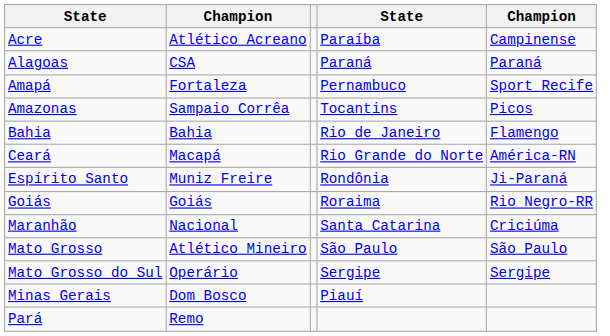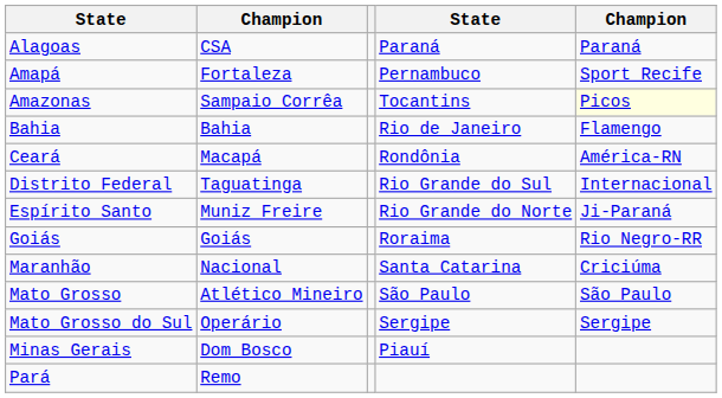 <table class="wikitable">
 <tr>
 <th>State</th>
 <th>Champion</th>
 <th></th>
 <th>State</th>
 <th>Champion</th>
-</tr>
-<tr>
-<td><a href='#'>Acre</a></td>
-<td><a href='#'>Atlético Acreano</a></td>
-<td></td>
-<td><a href='#'>Paraíba</a></td>
-<td><a href='#'>Campinense</a></td>
 </tr>
 <tr>
 <td><a href='#'>Alagoas</a></td>
 <td><a href='#'>CSA</a></td>
 <td></td>
 <td><a href='#'>Paraná</a></td>
 <td><a href='#'>Paraná</a></td>
 </tr>
 <tr>
 <td><a href='#'>Amapá</a></td>
 <td><a href='#'>Fortaleza</a></td>
 <td></td>
 <td><a href='#'>Pernambuco</a></td>
 <td><a href='#'>Sport Recife</a></td>
 </tr>
 <tr>
 <td><a href='#'>Amazonas</a></td>
 <td><a href='#'>Sampaio Corrêa</a></td>
 <td></td>
 <td><a href='#'>Tocantins</a></td>
-<td><a href='#'>Picos</a></td>
+<td style="background: lightyellow;"><a href='#'>Picos</a></td>
 </tr>
 <tr>
 <td><a href='#'>Bahia</a></td>
 <td><a href='#'>Bahia</a></td>
 <td></td>
 <td><a href='#'>Rio de Janeiro</a></td>
 <td><a href='#'>Flamengo</a></td>
 </tr>
 <tr>
 <td><a href='#'>Ceará</a></td>
 <td><a href='#'>Macapá</a></td>
 <td></td>
-<td><a href='#'>Rio Grande do Norte</a></td>
+<td><a href='#'>Rondônia</a></td>
 <td><a href='#'>América-RN</a></td>
+</tr>
+<tr>
+<td><a href='#'>Distrito Federal</a></td>
+<td><a href='#'>Taguatinga</a></td>
+<td></td>
+<td><a href='#'>Rio Grande do Sul</a></td>
+<td><a href='#'>Internacional</a></td>
 </tr>
 <tr>
 <td><a href='#'>Espírito Santo</a></td>
 <td><a href='#'>Muniz Freire</a></td>
 <td></td>
-<td><a href='#'>Rondônia</a></td>
+<td><a href='#'>Rio Grande do Norte</a></td>
 <td><a href='#'>Ji-Paraná</a></td>
 </tr>
 <tr>
 <td><a href='#'>Goiás</a></td>
 <td><a href='#'>Goiás</a></td>
 <td></td>
 <td><a href='#'>Roraima</a></td>
 <td><a href='#'>Rio Negro-RR</a></td>
 </tr>
 <tr>
 <td><a href='#'>Maranhão</a></td>
 <td><a href='#'>Nacional</a></td>
 <td></td>
 <td><a href='#'>Santa Catarina</a></td>
 <td><a href='#'>Criciúma</a></td>
 </tr>
 <tr>
 <td><a href='#'>Mato Grosso</a></td>
 <td><a href='#'>Atlético Mineiro</a></td>
 <td></td>
 <td><a href='#'>São Paulo</a></td>
 <td><a href='#'>São Paulo</a></td>
 </tr>
 <tr>
 <td><a href='#'>Mato Grosso do Sul</a></td>
 <td><a href='#'>Operário</a></td>
 <td></td>
 <td><a href='#'>Sergipe</a></td>
 <td><a href='#'>Sergipe</a></td>
 </tr>
 <tr>
 <td><a href='#'>Minas Gerais</a></td>
 <td><a href='#'>Dom Bosco</a></td>
 <td></td>
 <td><a href='#'>Piauí</a></td>
 <td></td>
 </tr>
 <tr>
 <td><a href='#'>Pará</a></td>
 <td><a href='#'>Remo</a></td>
 <td></td>
 <td></td>
 <td></td>
 </tr>
 </table>
